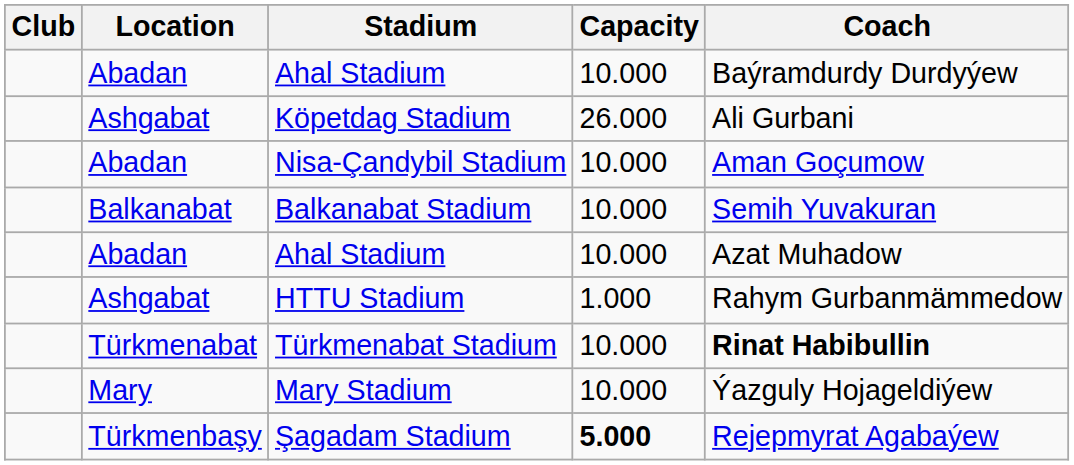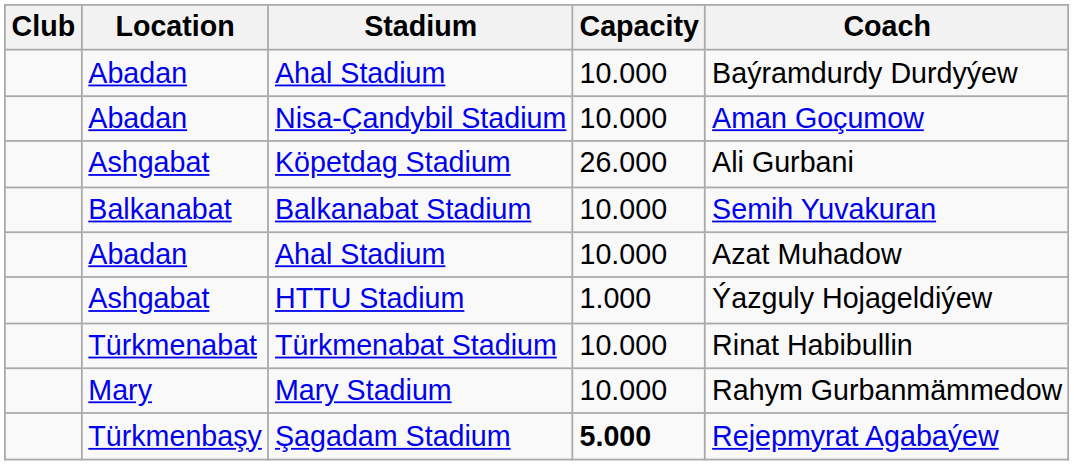 <table class="wikitable sortable">
 <tr>
 <th>Club</th>
 <th>Location</th>
 <th>Stadium</th>
 <th>Capacity</th>
 <th>Coach</th>
 </tr>
 <tr --->
 <td></td>
 <td><a href='#'>Abadan</a></td>
 <td><a href='#'>Ahal Stadium</a></td>
 <td>10.000</td>
 <td> Baýramdurdy Durdyýew</td>
 </tr>
 <tr --->
 <td></td>
+<td><a href='#'>Abadan</a></td>
+<td><a href='#'>Nisa-Çandybil Stadium</a></td>
+<td>10.000</td>
+<td> <a href='#'>Aman Goçumow</a></td>
+</tr>
+<tr --->
+<td></td>
 <td><a href='#'>Ashgabat</a></td>
 <td><a href='#'>Köpetdag Stadium</a></td>
 <td>26.000</td>
 <td> Ali Gurbani</td>
-</tr>
-<tr --->
-<td></td>
-<td><a href='#'>Abadan</a></td>
-<td><a href='#'>Nisa-Çandybil Stadium</a></td>
-<td>10.000</td>
-<td> <a href='#'>Aman Goçumow</a></td>
 </tr>
 <tr --->
 <td></td>
 <td><a href='#'>Balkanabat</a></td>
 <td><a href='#'>Balkanabat Stadium</a></td>
 <td>10.000</td>
 <td> <a href='#'>Semih Yuvakuran</a></td>
 </tr>
 <tr --->
 <td></td>
 <td><a href='#'>Abadan</a></td>
 <td><a href='#'>Ahal Stadium</a></td>
 <td>10.000</td>
 <td> Azat Muhadow</td>
 </tr>
 <tr --->
 <td></td>
 <td><a href='#'>Ashgabat</a></td>
 <td><a href='#'>HTTU Stadium</a></td>
 <td>1.000</td>
-<td> Rahym Gurbanmämmedow</td>
+<td> Ýazguly Hojageldiýew</td>
 </tr>
 <tr --->
 <td></td>
 <td><a href='#'>Türkmenabat</a></td>
 <td><a href='#'>Türkmenabat Stadium</a></td>
 <td>10.000</td>
-<td><strong> Rinat Habibullin</strong></td>
+<td> Rinat Habibullin</td>
 </tr>
 <tr --->
 <td></td>
 <td><a href='#'>Mary</a></td>
 <td><a href='#'>Mary Stadium</a></td>
 <td>10.000</td>
-<td> Ýazguly Hojageldiýew</td>
+<td> Rahym Gurbanmämmedow</td>
 </tr>
 <tr --->
 <td></td>
 <td><a href='#'>Türkmenbaşy</a></td>
 <td><a href='#'>Şagadam Stadium</a></td>
 <td><strong>5.000</strong></td>
 <td> <a href='#'>Rejepmyrat Agabaýew</a></td>
 </tr>
 </table>
